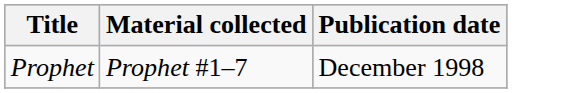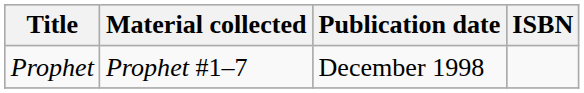 <table class="wikitable">
 <tr>
 <th>Title</th>
 <th>Material collected</th>
 <th>Publication date</th>
+<th>ISBN</th>
 </tr>
 <tr>
 <td valign="top"><em>Prophet</em></td>
 <td valign="top"><em>Prophet</em> #1–7</td>
 <td valign="top">December 1998</td>
+<td valign="top"></td>
 </tr>
 </table>
